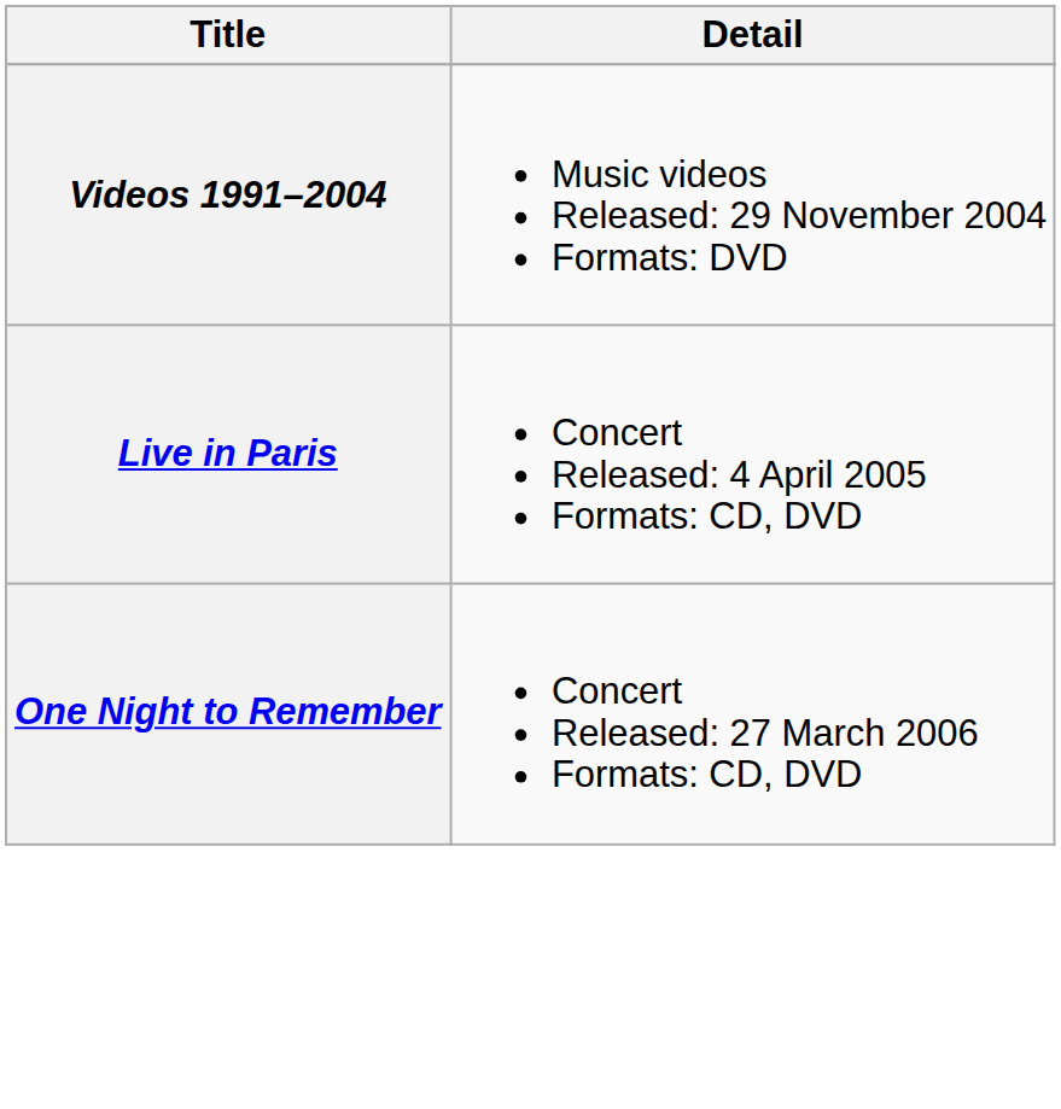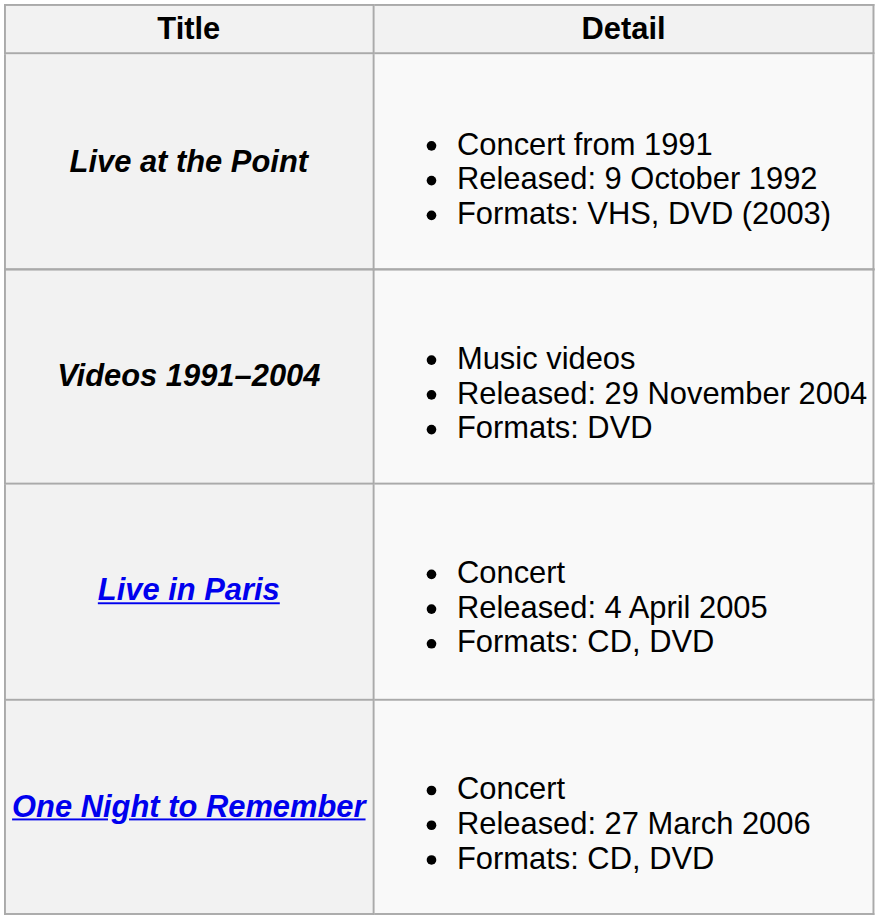 <table class="wikitable plainrowheaders">
 <tr>
 <th>Title</th>
 <th>Detail</th>
+</tr>
+<tr>
+<th scope="row"><em>Live at the Point</em></th>
+<td><br><ul><li>Concert from 1991</li><li>Released: 9 October 1992</li><li>Formats: VHS, DVD (2003)</li></ul></td>
 </tr>
 <tr>
 </tr>
 <tr>
 <th scope="row"><em>Videos 1991–2004</em></th>
 <td><br><ul><li>Music videos</li><li>Released: 29 November 2004</li><li>Formats: DVD</li></ul></td>
 </tr>
 <tr>
 <th scope="row"><em><a href='#'>Live in Paris</a></em></th>
 <td><br><ul><li>Concert</li><li>Released: 4 April 2005</li><li>Formats: CD, DVD</li></ul></td>
 </tr>
 <tr>
 <th scope="row"><em><a href='#'>One Night to Remember</a></em></th>
 <td><br><ul><li>Concert</li><li>Released: 27 March 2006</li><li>Formats: CD, DVD</li></ul></td>
 </tr>
 </table>
